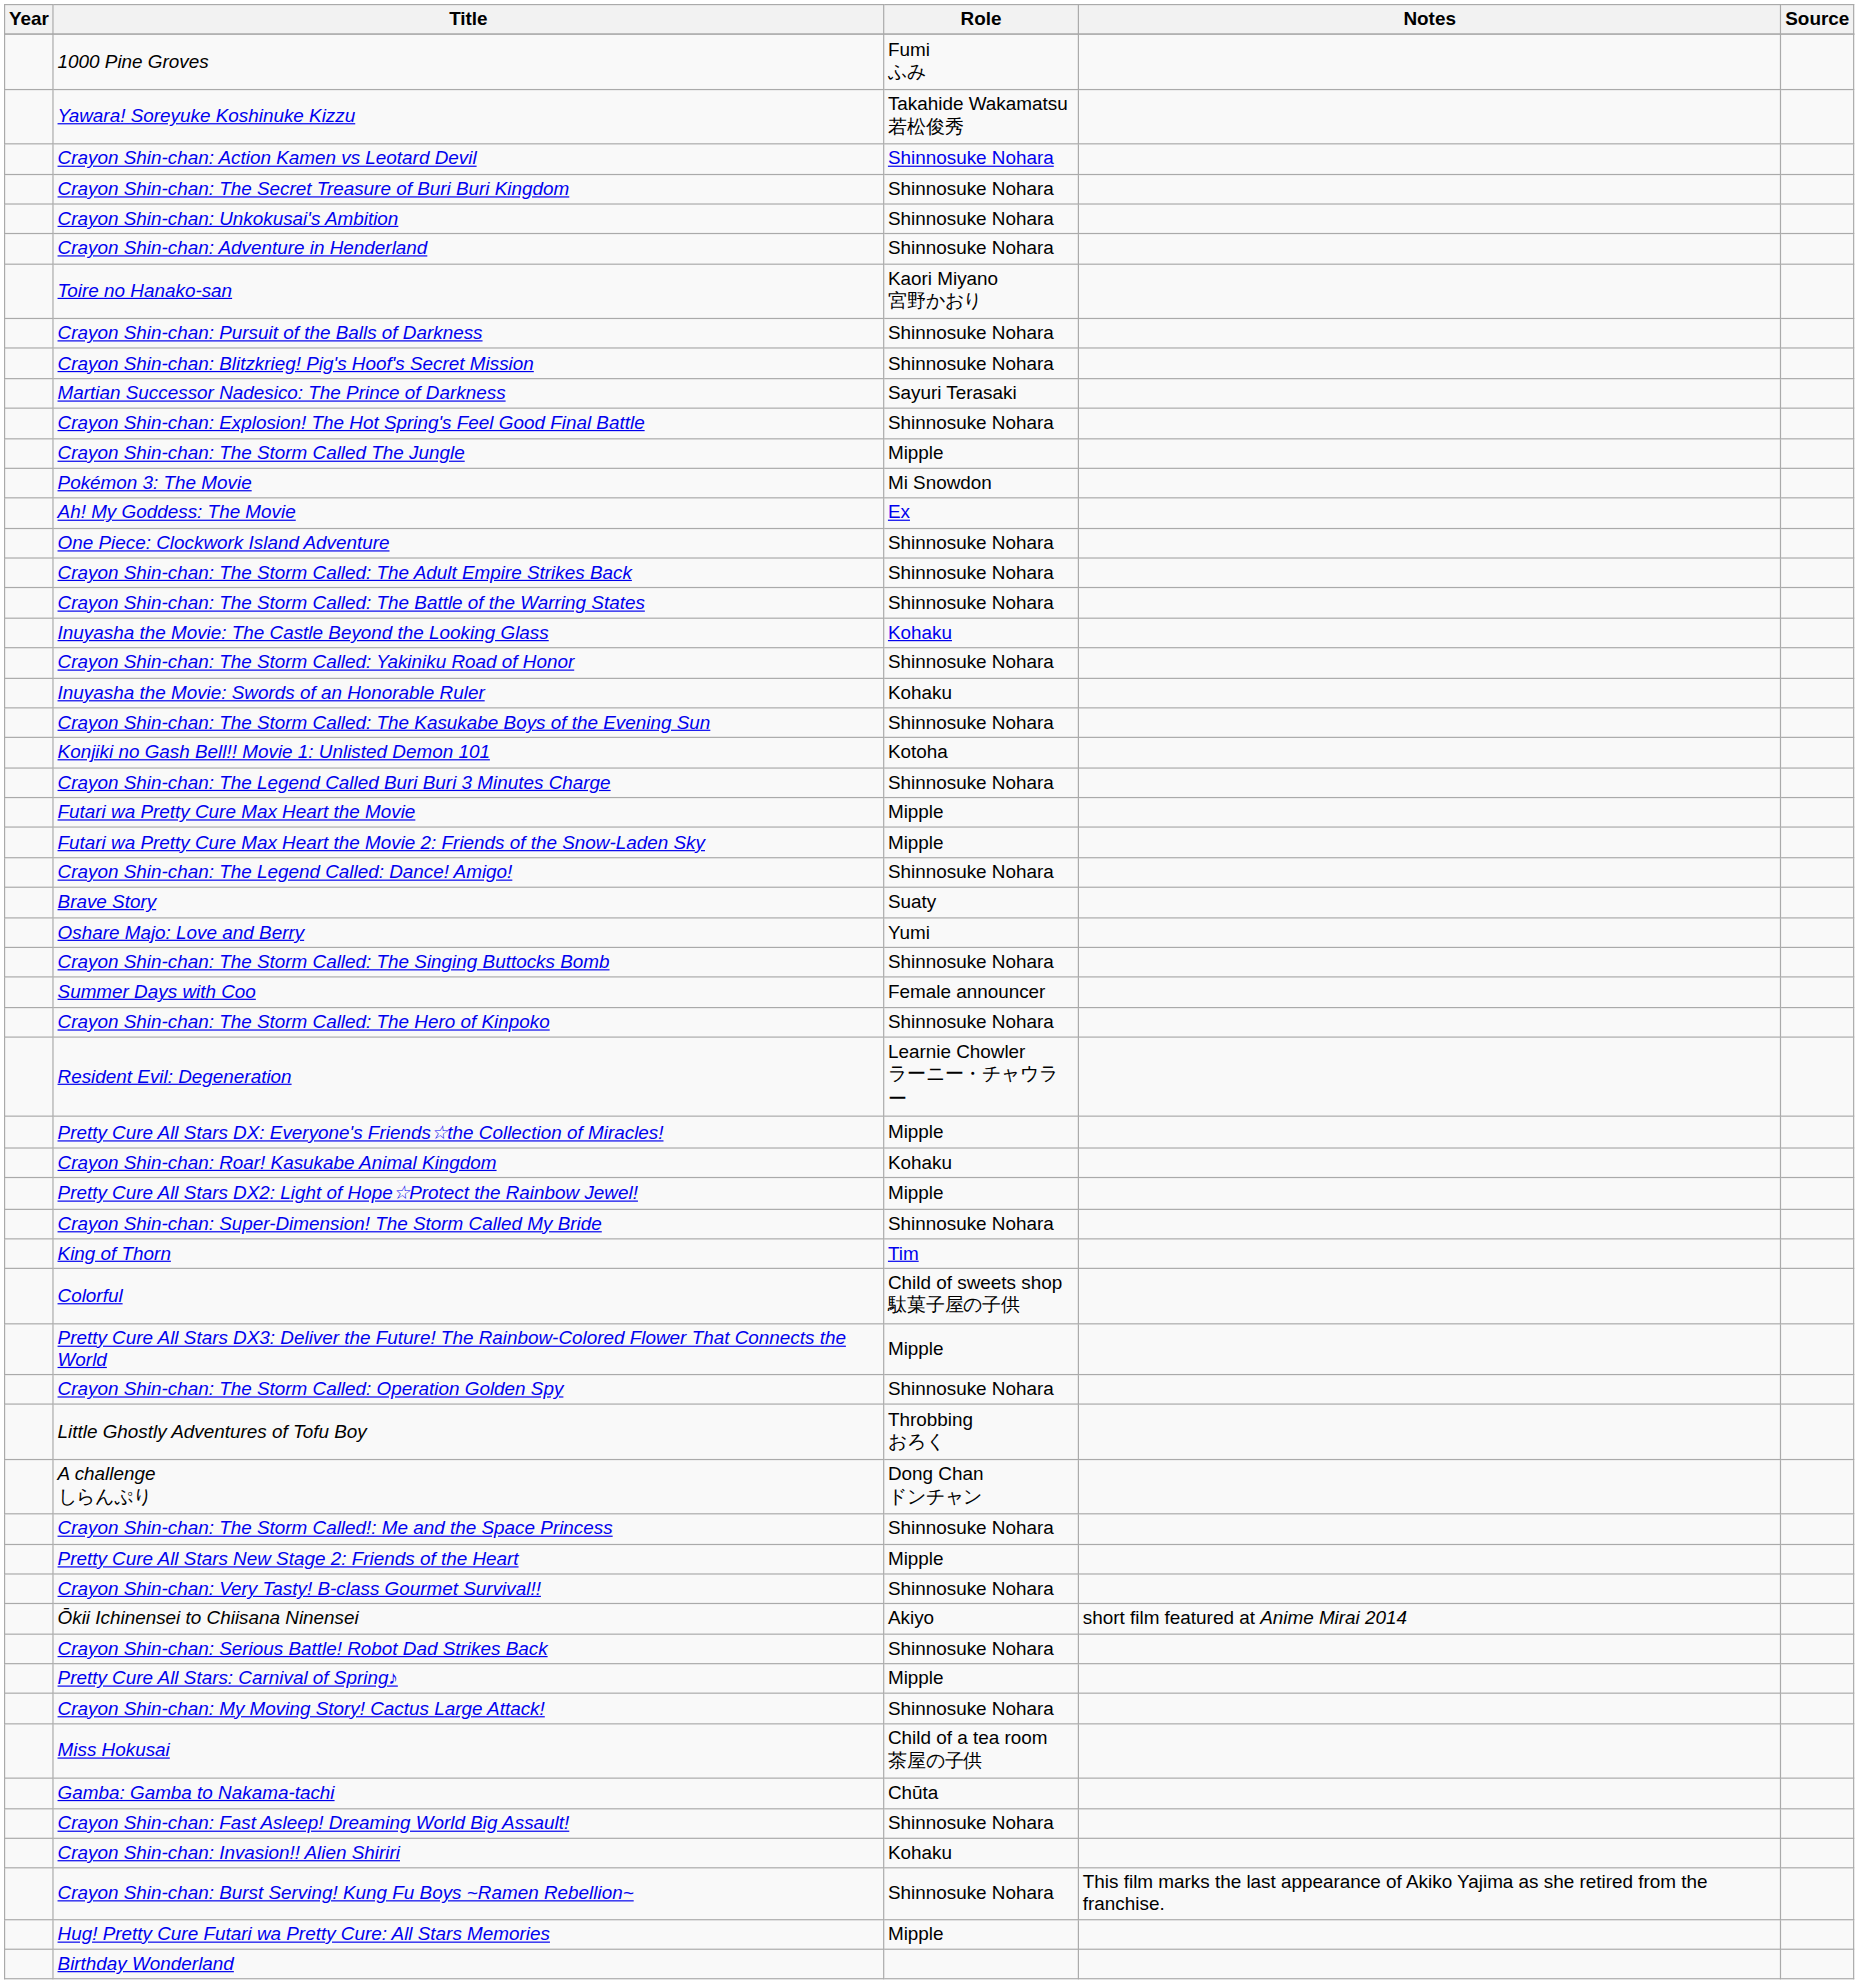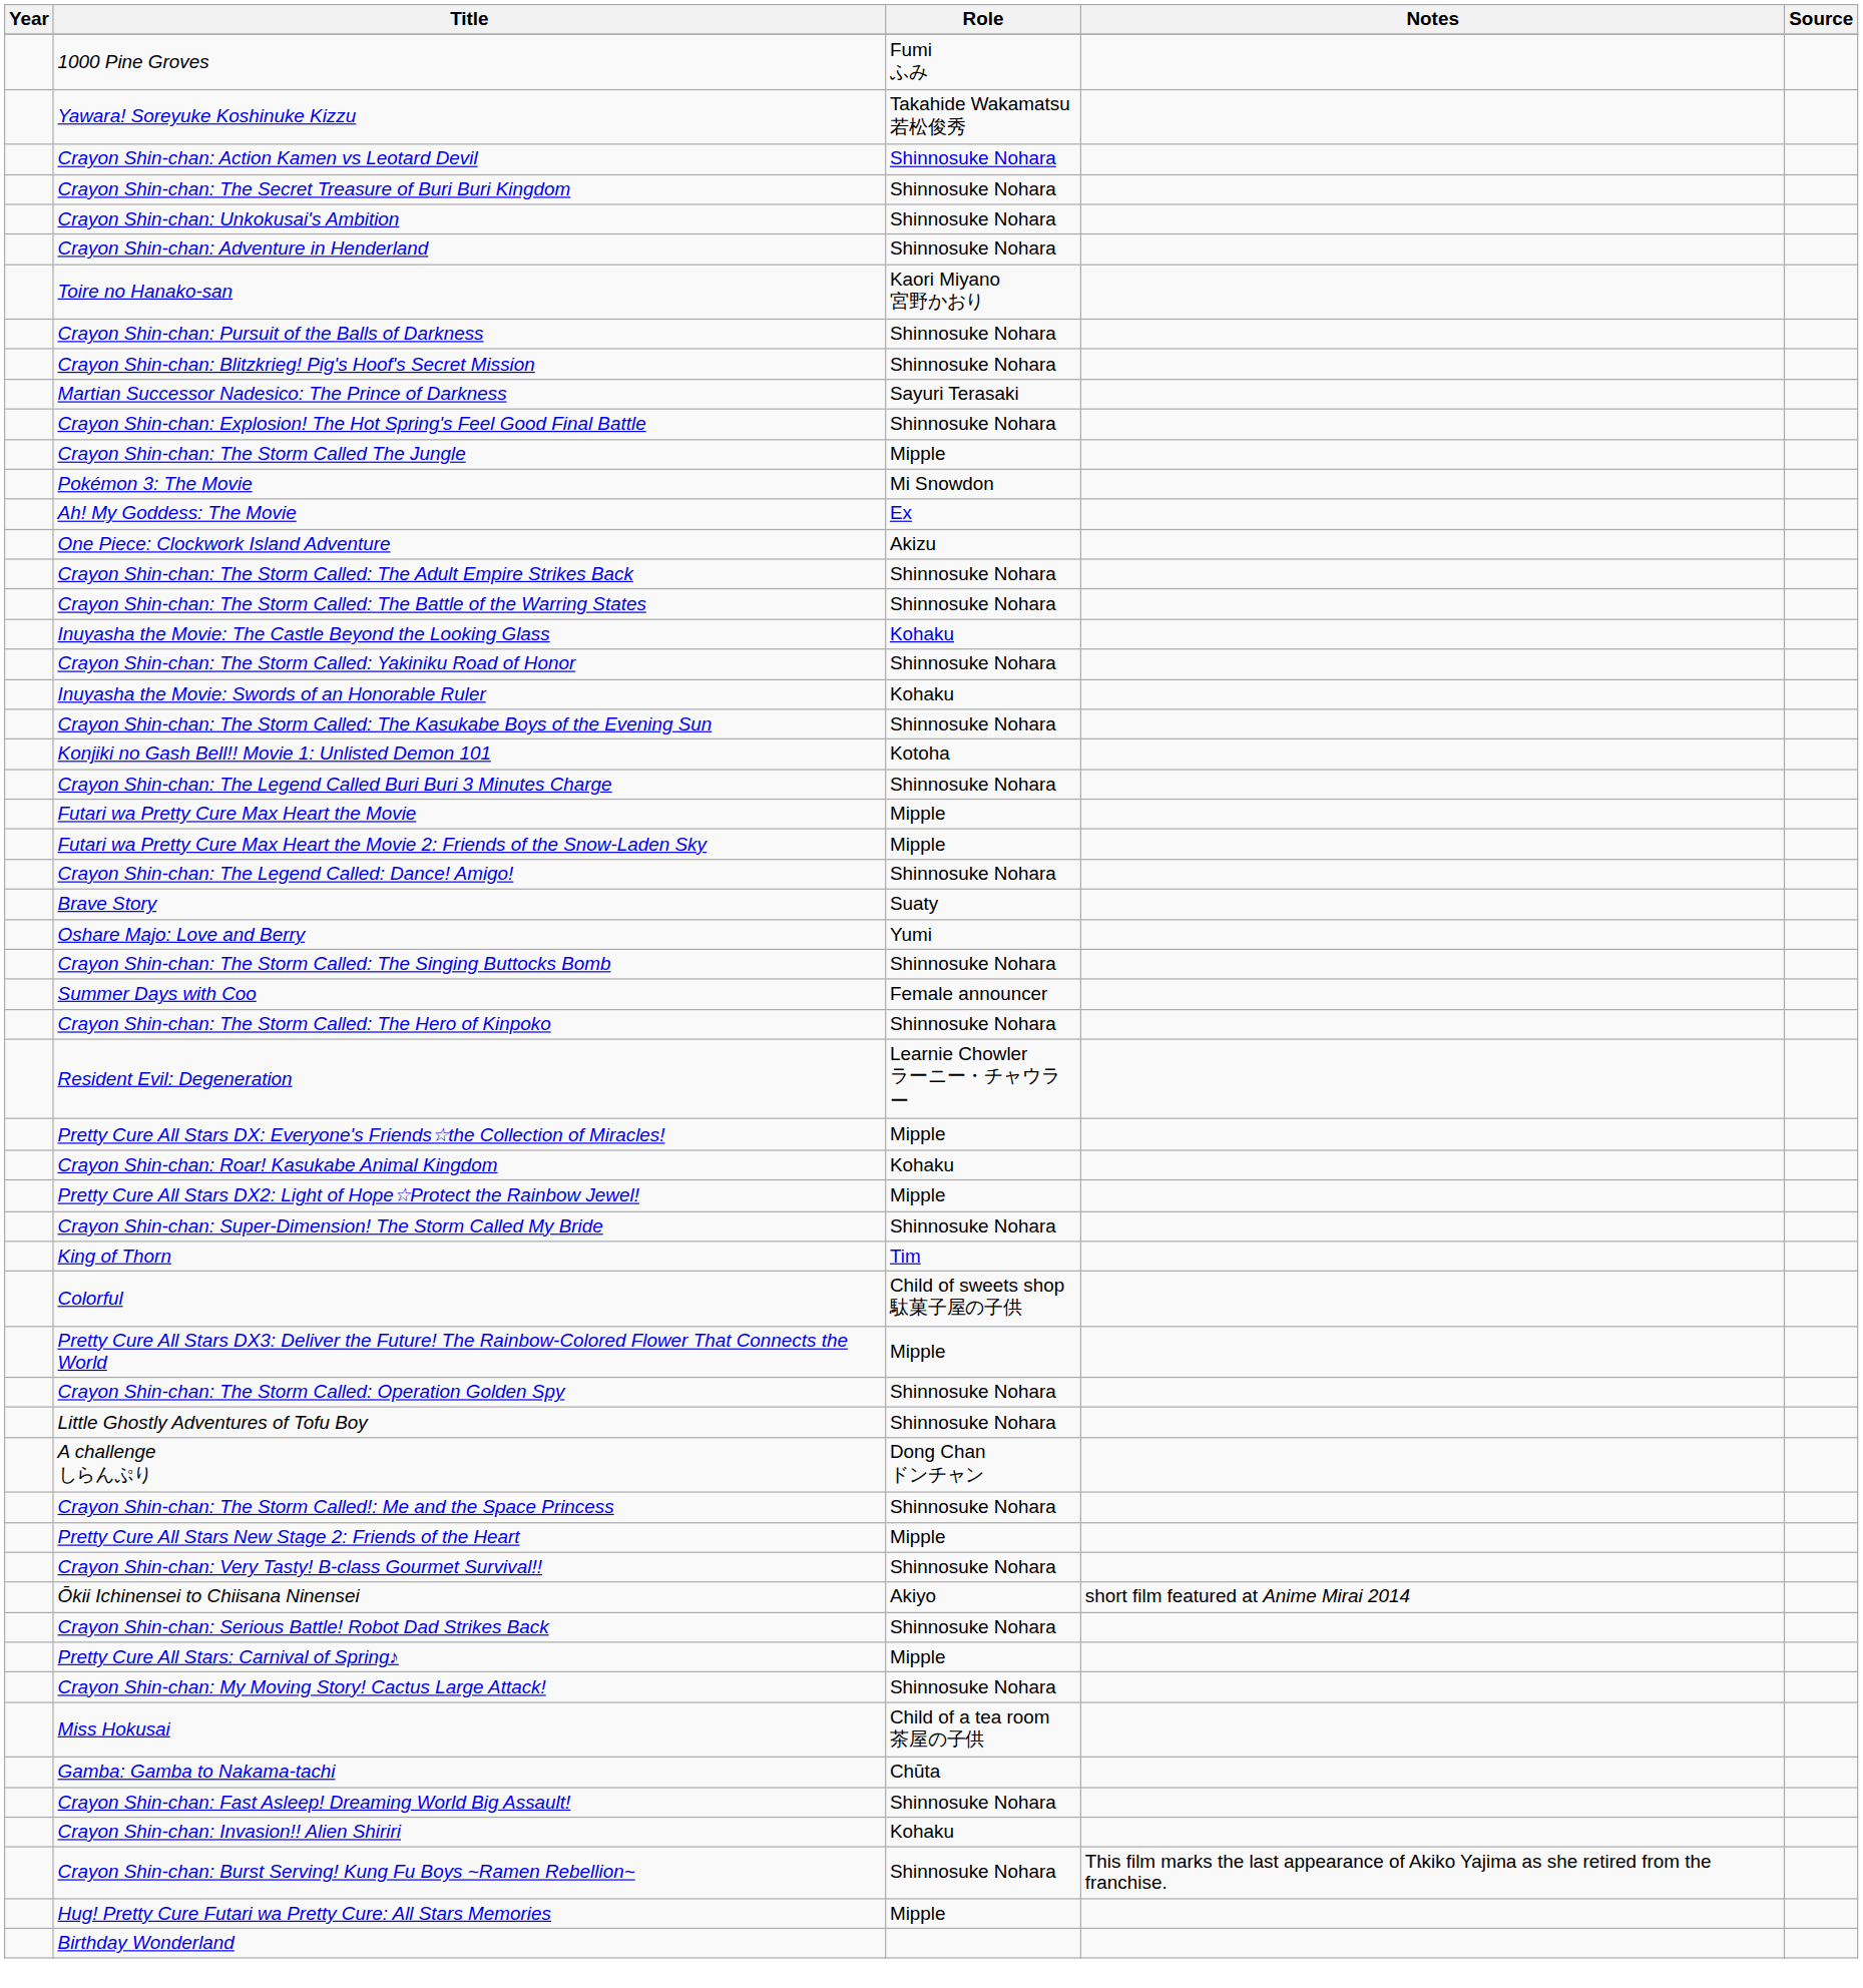 <table class="wikitable sortable plainrowheaders">
 <tr>
 <th>Year</th>
 <th>Title</th>
 <th>Role</th>
 <th class="unsortable">Notes</th>
 <th class="unsortable">Source</th>
 </tr>
 <tr>
 </tr>
 <tr>
 <td></td>
 <td><em>1000 Pine Groves</em><br></td>
 <td>Fumi<br>ふみ</td>
 <td></td>
 <td></td>
 </tr>
 <tr>
 <td></td>
 <td><em><a href='#'>Yawara! Soreyuke Koshinuke Kizzu</a></em></td>
 <td>Takahide Wakamatsu<br>若松俊秀</td>
 <td></td>
 <td></td>
 </tr>
 <tr>
 <td></td>
 <td><em><a href='#'>Crayon Shin-chan: Action Kamen vs Leotard Devil</a></em></td>
 <td><a href='#'>Shinnosuke Nohara</a></td>
 <td></td>
 <td></td>
 </tr>
 <tr>
 <td></td>
 <td><em><a href='#'>Crayon Shin-chan: The Secret Treasure of Buri Buri Kingdom</a></em></td>
 <td>Shinnosuke Nohara</td>
 <td></td>
 <td></td>
 </tr>
 <tr>
 <td></td>
 <td><em><a href='#'>Crayon Shin-chan: Unkokusai's Ambition</a></em></td>
 <td>Shinnosuke Nohara</td>
 <td></td>
 <td></td>
 </tr>
 <tr>
 <td></td>
 <td><em><a href='#'>Crayon Shin-chan: Adventure in Henderland</a></em></td>
 <td>Shinnosuke Nohara</td>
 <td></td>
 <td></td>
 </tr>
 <tr>
 <td></td>
 <td><em><a href='#'>Toire no Hanako-san</a></em></td>
 <td>Kaori Miyano<br>宮野かおり</td>
 <td></td>
 <td></td>
 </tr>
 <tr>
 <td></td>
 <td><em><a href='#'>Crayon Shin-chan: Pursuit of the Balls of Darkness</a></em></td>
 <td>Shinnosuke Nohara</td>
 <td></td>
 <td></td>
 </tr>
 <tr>
 <td></td>
 <td><em><a href='#'>Crayon Shin-chan: Blitzkrieg! Pig's Hoof's Secret Mission</a></em></td>
 <td>Shinnosuke Nohara</td>
 <td></td>
 <td></td>
 </tr>
 <tr>
 <td></td>
 <td><em><a href='#'>Martian Successor Nadesico: The Prince of Darkness</a></em></td>
 <td>Sayuri Terasaki</td>
 <td></td>
 <td></td>
 </tr>
 <tr>
 <td></td>
 <td><em><a href='#'>Crayon Shin-chan: Explosion! The Hot Spring's Feel Good Final Battle</a></em></td>
 <td>Shinnosuke Nohara</td>
 <td></td>
 <td></td>
 </tr>
 <tr>
 <td></td>
 <td><em><a href='#'>Crayon Shin-chan: The Storm Called The Jungle</a></em></td>
 <td>Mipple</td>
 <td></td>
 <td></td>
 </tr>
 <tr>
 <td></td>
 <td><em><a href='#'>Pokémon 3: The Movie</a></em></td>
 <td>Mi Snowdon</td>
 <td></td>
 <td></td>
 </tr>
 <tr>
 <td></td>
 <td><em><a href='#'>Ah! My Goddess: The Movie</a></em></td>
 <td><a href='#'>Ex</a></td>
 <td></td>
 <td></td>
 </tr>
 <tr>
 <td></td>
 <td><em><a href='#'>One Piece: Clockwork Island Adventure</a></em></td>
-<td>Shinnosuke Nohara</td>
+<td>Akizu</td>
 <td></td>
 <td></td>
 </tr>
 <tr>
 <td></td>
 <td><em><a href='#'>Crayon Shin-chan: The Storm Called: The Adult Empire Strikes Back</a></em></td>
 <td>Shinnosuke Nohara</td>
 <td></td>
 <td></td>
 </tr>
 <tr>
 <td></td>
 <td><em><a href='#'>Crayon Shin-chan: The Storm Called: The Battle of the Warring States</a></em></td>
 <td>Shinnosuke Nohara</td>
 <td></td>
 <td></td>
 </tr>
 <tr>
 <td></td>
 <td><em><a href='#'>Inuyasha the Movie: The Castle Beyond the Looking Glass</a></em></td>
 <td><a href='#'>Kohaku</a></td>
 <td></td>
 <td></td>
 </tr>
 <tr>
 <td></td>
 <td><em><a href='#'>Crayon Shin-chan: The Storm Called: Yakiniku Road of Honor</a></em></td>
 <td>Shinnosuke Nohara</td>
 <td></td>
 <td></td>
 </tr>
 <tr>
 <td></td>
 <td><em><a href='#'>Inuyasha the Movie: Swords of an Honorable Ruler</a></em></td>
 <td>Kohaku</td>
 <td></td>
 <td></td>
 </tr>
 <tr>
 <td></td>
 <td><em><a href='#'>Crayon Shin-chan: The Storm Called: The Kasukabe Boys of the Evening Sun</a></em></td>
 <td>Shinnosuke Nohara</td>
 <td></td>
 <td></td>
 </tr>
 <tr>
 <td></td>
 <td><em><a href='#'>Konjiki no Gash Bell!! Movie 1: Unlisted Demon 101</a></em></td>
 <td>Kotoha</td>
 <td></td>
 <td></td>
 </tr>
 <tr>
 <td></td>
 <td><em><a href='#'>Crayon Shin-chan: The Legend Called Buri Buri 3 Minutes Charge</a></em></td>
 <td>Shinnosuke Nohara</td>
 <td></td>
 <td></td>
 </tr>
 <tr>
 <td></td>
 <td><em><a href='#'>Futari wa Pretty Cure Max Heart the Movie</a></em></td>
 <td>Mipple</td>
 <td></td>
 <td></td>
 </tr>
 <tr>
 <td></td>
 <td><em><a href='#'>Futari wa Pretty Cure Max Heart the Movie 2: Friends of the Snow-Laden Sky</a></em></td>
 <td>Mipple</td>
 <td></td>
 <td></td>
 </tr>
 <tr>
 <td></td>
 <td><em><a href='#'>Crayon Shin-chan: The Legend Called: Dance! Amigo!</a></em></td>
 <td>Shinnosuke Nohara</td>
 <td></td>
 <td></td>
 </tr>
 <tr>
 <td></td>
 <td><em><a href='#'>Brave Story</a></em></td>
 <td>Suaty</td>
 <td></td>
 <td></td>
 </tr>
 <tr>
 <td></td>
 <td><em><a href='#'>Oshare Majo: Love and Berry</a></em></td>
 <td>Yumi</td>
 <td></td>
 <td></td>
 </tr>
 <tr>
 <td></td>
 <td><em><a href='#'>Crayon Shin-chan: The Storm Called: The Singing Buttocks Bomb</a></em></td>
 <td>Shinnosuke Nohara</td>
 <td></td>
 <td></td>
 </tr>
 <tr>
 <td></td>
 <td><em><a href='#'>Summer Days with Coo</a></em></td>
 <td>Female announcer</td>
 <td></td>
 <td></td>
 </tr>
 <tr>
 <td></td>
 <td><em><a href='#'>Crayon Shin-chan: The Storm Called: The Hero of Kinpoko</a></em></td>
 <td>Shinnosuke Nohara</td>
 <td></td>
 <td></td>
 </tr>
 <tr>
 <td></td>
 <td><em><a href='#'>Resident Evil: Degeneration</a></em></td>
 <td>Learnie Chowler<br>ラーニー・チャウラー</td>
 <td></td>
 <td></td>
 </tr>
 <tr>
 <td></td>
 <td><em><a href='#'>Pretty Cure All Stars DX: Everyone's Friends☆the Collection of Miracles!</a> </em></td>
 <td>Mipple</td>
 <td></td>
 <td></td>
 </tr>
 <tr>
 <td></td>
 <td><em><a href='#'>Crayon Shin-chan: Roar! Kasukabe Animal Kingdom</a></em></td>
 <td>Kohaku</td>
 <td></td>
 <td></td>
 </tr>
 <tr>
 <td></td>
 <td><em><a href='#'>Pretty Cure All Stars DX2: Light of Hope☆Protect the Rainbow Jewel!</a></em></td>
 <td>Mipple</td>
 <td></td>
 <td></td>
 </tr>
 <tr>
 <td></td>
 <td><em><a href='#'>Crayon Shin-chan: Super-Dimension! The Storm Called My Bride</a></em></td>
 <td>Shinnosuke Nohara</td>
 <td></td>
 <td></td>
 </tr>
 <tr>
 <td></td>
 <td><em><a href='#'>King of Thorn</a></em></td>
 <td><a href='#'>Tim</a></td>
 <td></td>
 <td></td>
 </tr>
 <tr>
 <td></td>
 <td><em><a href='#'>Colorful</a></em></td>
 <td>Child of sweets shop<br>駄菓子屋の子供</td>
 <td></td>
 <td></td>
 </tr>
 <tr>
 <td></td>
 <td><em><a href='#'>Pretty Cure All Stars DX3: Deliver the Future! The Rainbow-Colored Flower That Connects the World</a></em></td>
 <td>Mipple</td>
 <td></td>
 <td></td>
 </tr>
 <tr>
 <td></td>
 <td><em><a href='#'>Crayon Shin-chan: The Storm Called: Operation Golden Spy</a></em></td>
 <td>Shinnosuke Nohara</td>
 <td></td>
 <td></td>
 </tr>
 <tr>
 <td></td>
 <td><em>Little Ghostly Adventures of Tofu Boy</em><br></td>
-<td>Throbbing<br>おろく</td>
+<td>Shinnosuke Nohara</td>
 <td></td>
 <td></td>
 </tr>
 <tr>
 <td></td>
 <td><em>A challenge</em><br>しらんぷり</td>
 <td>Dong Chan<br>ドンチャン</td>
 <td></td>
 <td></td>
 </tr>
 <tr>
 <td></td>
 <td><em><a href='#'>Crayon Shin-chan: The Storm Called!: Me and the Space Princess</a></em></td>
 <td>Shinnosuke Nohara</td>
 <td></td>
 <td></td>
 </tr>
 <tr>
 <td></td>
 <td><em><a href='#'>Pretty Cure All Stars New Stage 2: Friends of the Heart</a></em></td>
 <td>Mipple</td>
 <td></td>
 <td></td>
 </tr>
 <tr>
 <td></td>
 <td><em><a href='#'>Crayon Shin-chan: Very Tasty! B-class Gourmet Survival!!</a></em></td>
 <td>Shinnosuke Nohara</td>
 <td></td>
 <td></td>
 </tr>
 <tr>
 <td></td>
 <td><em>Ōkii Ichinensei to Chiisana Ninensei</em><br></td>
 <td>Akiyo</td>
 <td>short film featured at <em>Anime Mirai 2014</em></td>
 <td></td>
 </tr>
 <tr>
 <td></td>
 <td><em><a href='#'>Crayon Shin-chan: Serious Battle! Robot Dad Strikes Back</a></em></td>
 <td>Shinnosuke Nohara</td>
 <td></td>
 <td></td>
 </tr>
 <tr>
 <td></td>
 <td><em><a href='#'>Pretty Cure All Stars: Carnival of Spring♪</a></em></td>
 <td>Mipple</td>
 <td></td>
 <td></td>
 </tr>
 <tr>
 <td></td>
 <td><em><a href='#'>Crayon Shin-chan: My Moving Story! Cactus Large Attack!</a></em></td>
 <td>Shinnosuke Nohara</td>
 <td></td>
 <td></td>
 </tr>
 <tr>
 <td></td>
 <td><em><a href='#'>Miss Hokusai</a></em></td>
 <td>Child of a tea room<br>茶屋の子供</td>
 <td></td>
 <td></td>
 </tr>
 <tr>
 <td></td>
 <td><em><a href='#'>Gamba: Gamba to Nakama-tachi</a></em></td>
 <td>Chūta</td>
 <td></td>
 <td></td>
 </tr>
 <tr>
 <td></td>
 <td><em><a href='#'>Crayon Shin-chan: Fast Asleep! Dreaming World Big Assault!</a></em></td>
 <td>Shinnosuke Nohara</td>
 <td></td>
 <td></td>
 </tr>
 <tr>
 <td></td>
 <td><em><a href='#'>Crayon Shin-chan: Invasion!! Alien Shiriri</a></em></td>
 <td>Kohaku</td>
 <td></td>
 <td></td>
 </tr>
 <tr>
 <td></td>
 <td><em><a href='#'>Crayon Shin-chan: Burst Serving! Kung Fu Boys ~Ramen Rebellion~</a></em></td>
 <td>Shinnosuke Nohara</td>
 <td>This film marks the last appearance of Akiko Yajima as she retired from the franchise.</td>
 <td></td>
 </tr>
 <tr>
 <td></td>
 <td><em><a href='#'>Hug! Pretty Cure Futari wa Pretty Cure: All Stars Memories</a></em></td>
 <td>Mipple</td>
 <td></td>
 <td></td>
 </tr>
 <tr>
 <td></td>
 <td><em><a href='#'>Birthday Wonderland</a></em></td>
 <td></td>
 <td></td>
 <td></td>
 </tr>
 </table>
